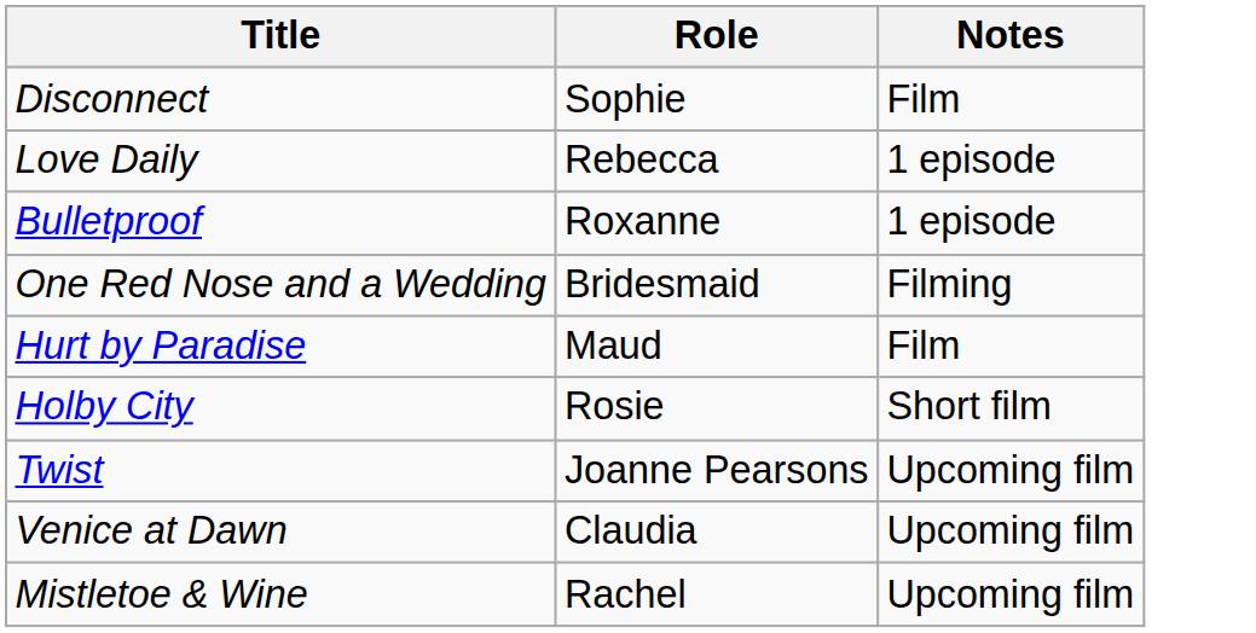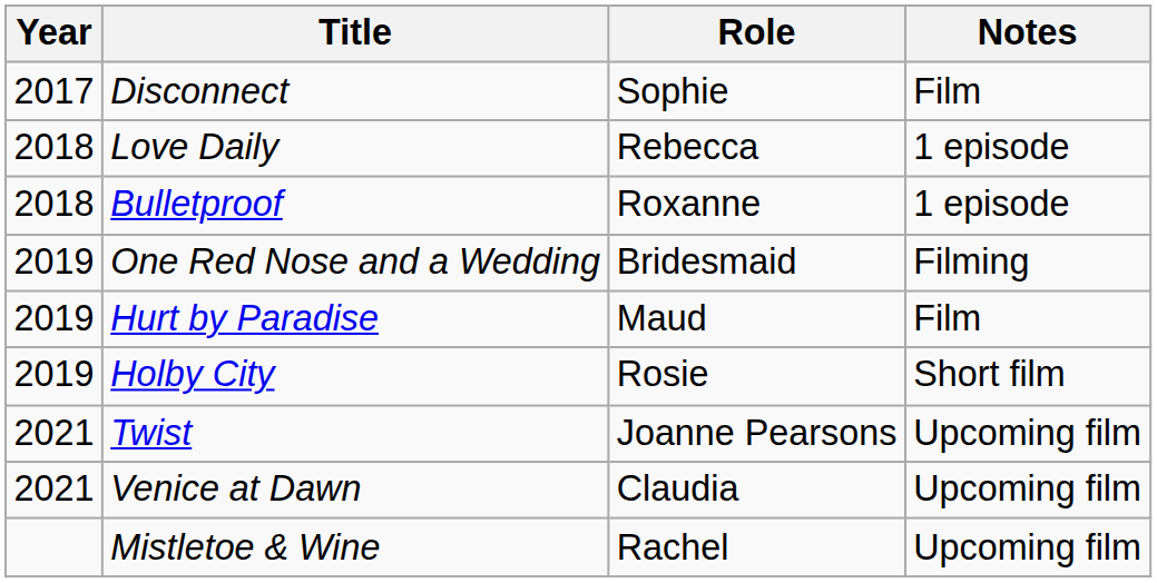 <table class="wikitable unsortable">
 <tr>
+<th>Year</th>
 <th>Title</th>
 <th>Role</th>
 <th>Notes</th>
 </tr>
 <tr>
+<td>2017</td>
 <td><em>Disconnect</em></td>
 <td>Sophie</td>
 <td>Film</td>
 </tr>
 <tr>
+<td>2018</td>
 <td><em>Love Daily</em></td>
 <td>Rebecca</td>
 <td>1 episode</td>
 </tr>
 <tr>
+<td>2018</td>
 <td><em><a href='#'>Bulletproof</a></em></td>
 <td>Roxanne</td>
 <td>1 episode</td>
 </tr>
 <tr>
+<td>2019</td>
 <td><em>One Red Nose and a Wedding</em></td>
 <td>Bridesmaid</td>
 <td>Filming</td>
 </tr>
 <tr>
+<td>2019</td>
 <td><em><a href='#'>Hurt by Paradise</a></em></td>
 <td>Maud</td>
 <td>Film</td>
 </tr>
 <tr>
+<td>2019</td>
 <td><em><a href='#'>Holby City</a></em></td>
 <td>Rosie</td>
 <td>Short film</td>
 </tr>
 <tr>
+<td>2021</td>
 <td><em><a href='#'>Twist</a></em></td>
 <td>Joanne Pearsons</td>
 <td>Upcoming film</td>
 </tr>
 <tr>
+<td>2021</td>
 <td><em>Venice at Dawn</em></td>
 <td>Claudia</td>
 <td>Upcoming film</td>
 </tr>
 <tr>
+<td></td>
 <td><em>Mistletoe & Wine</em></td>
 <td>Rachel</td>
 <td>Upcoming film</td>
 </tr>
 </table>
